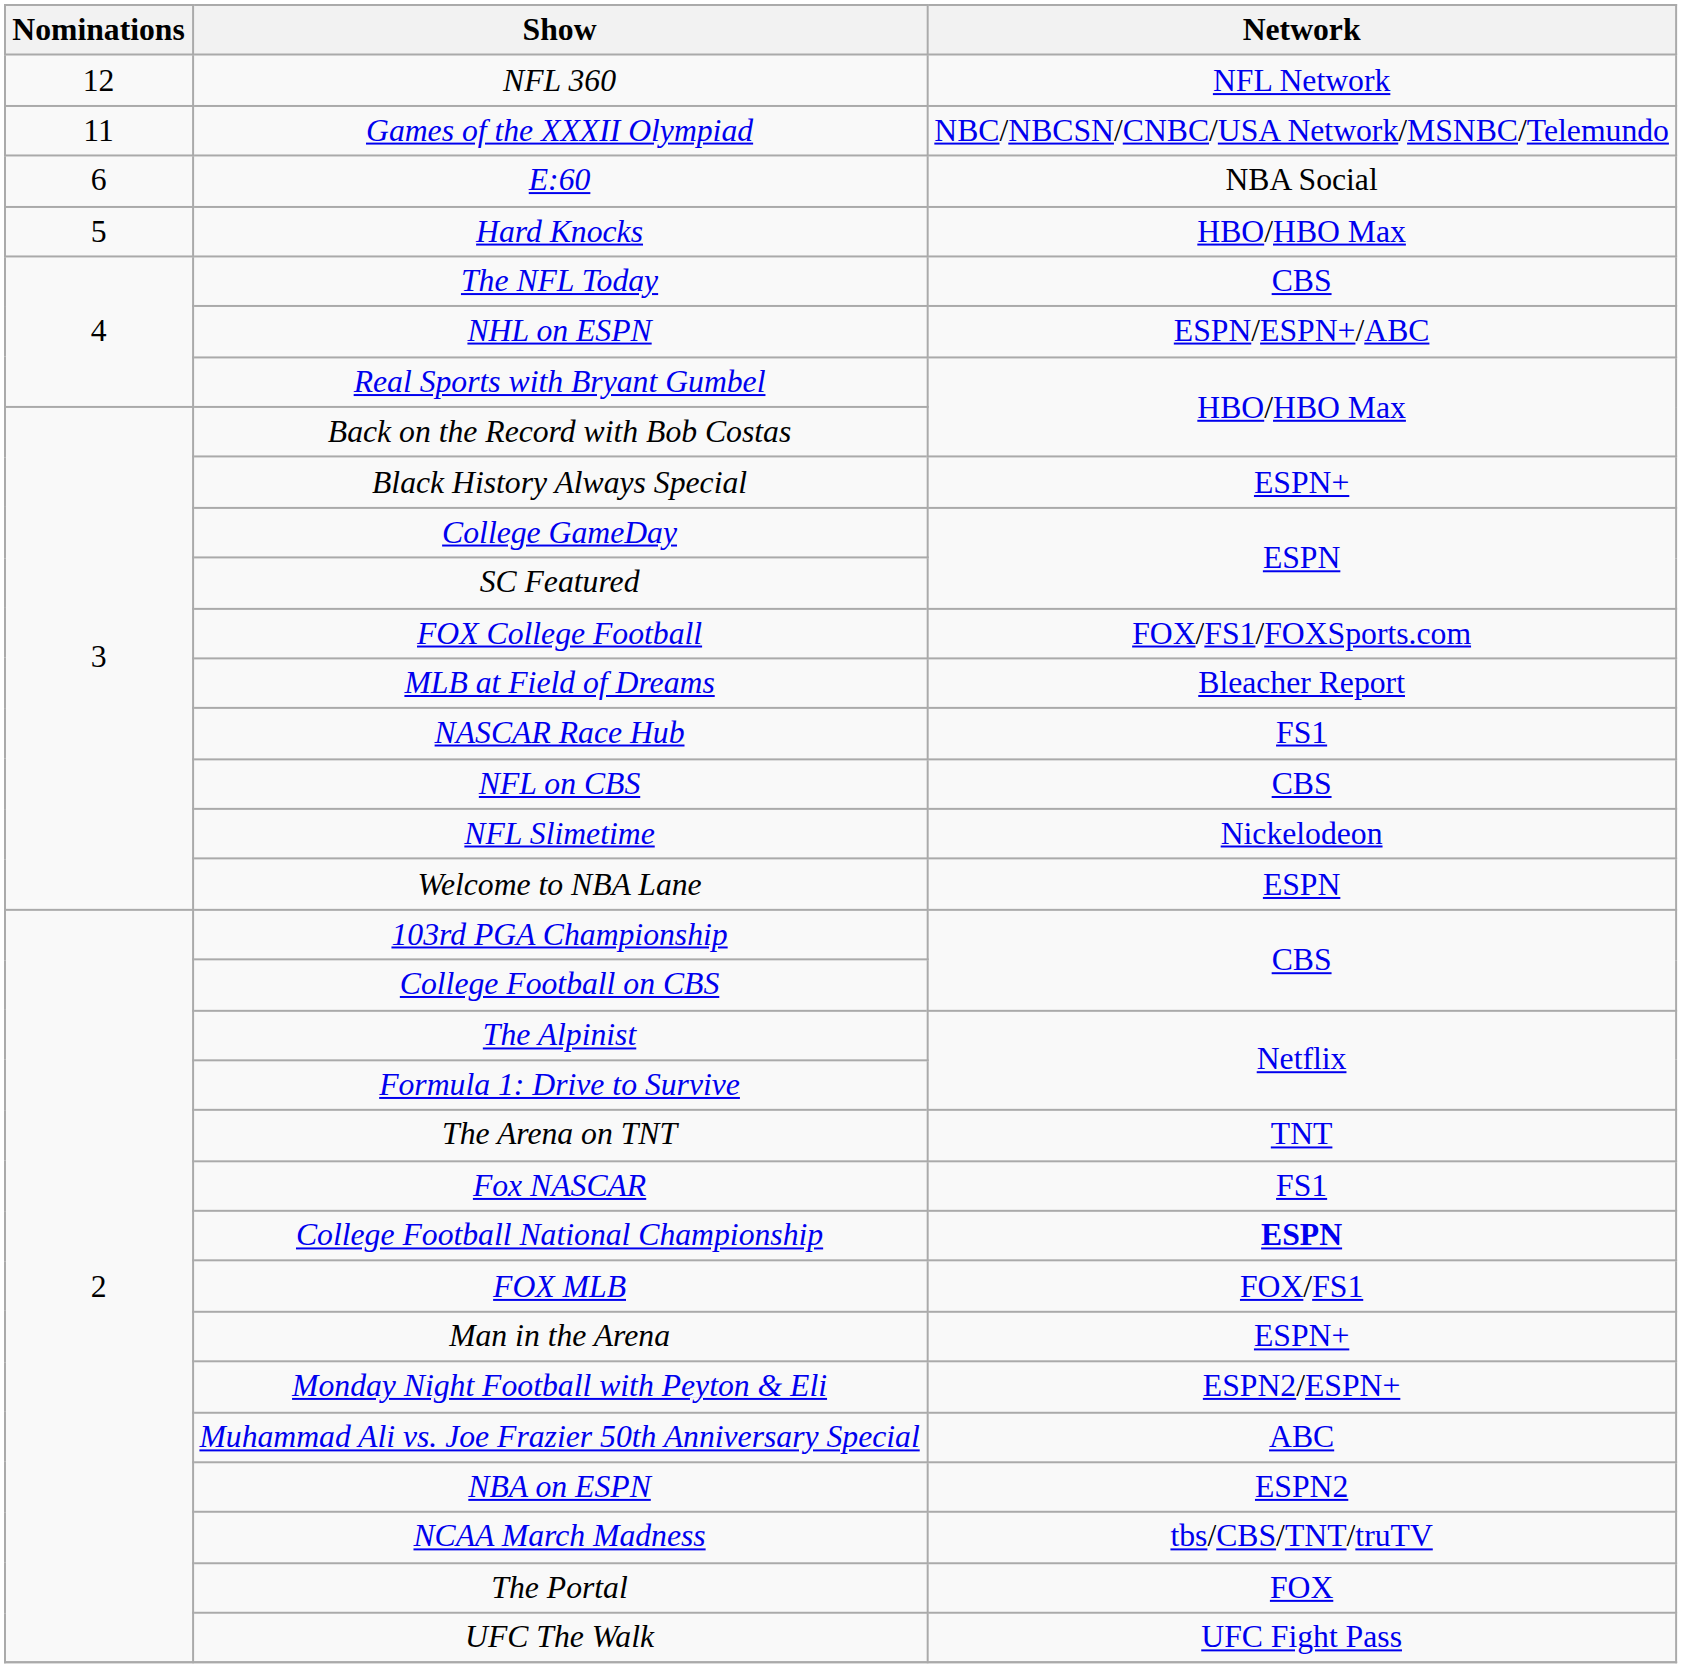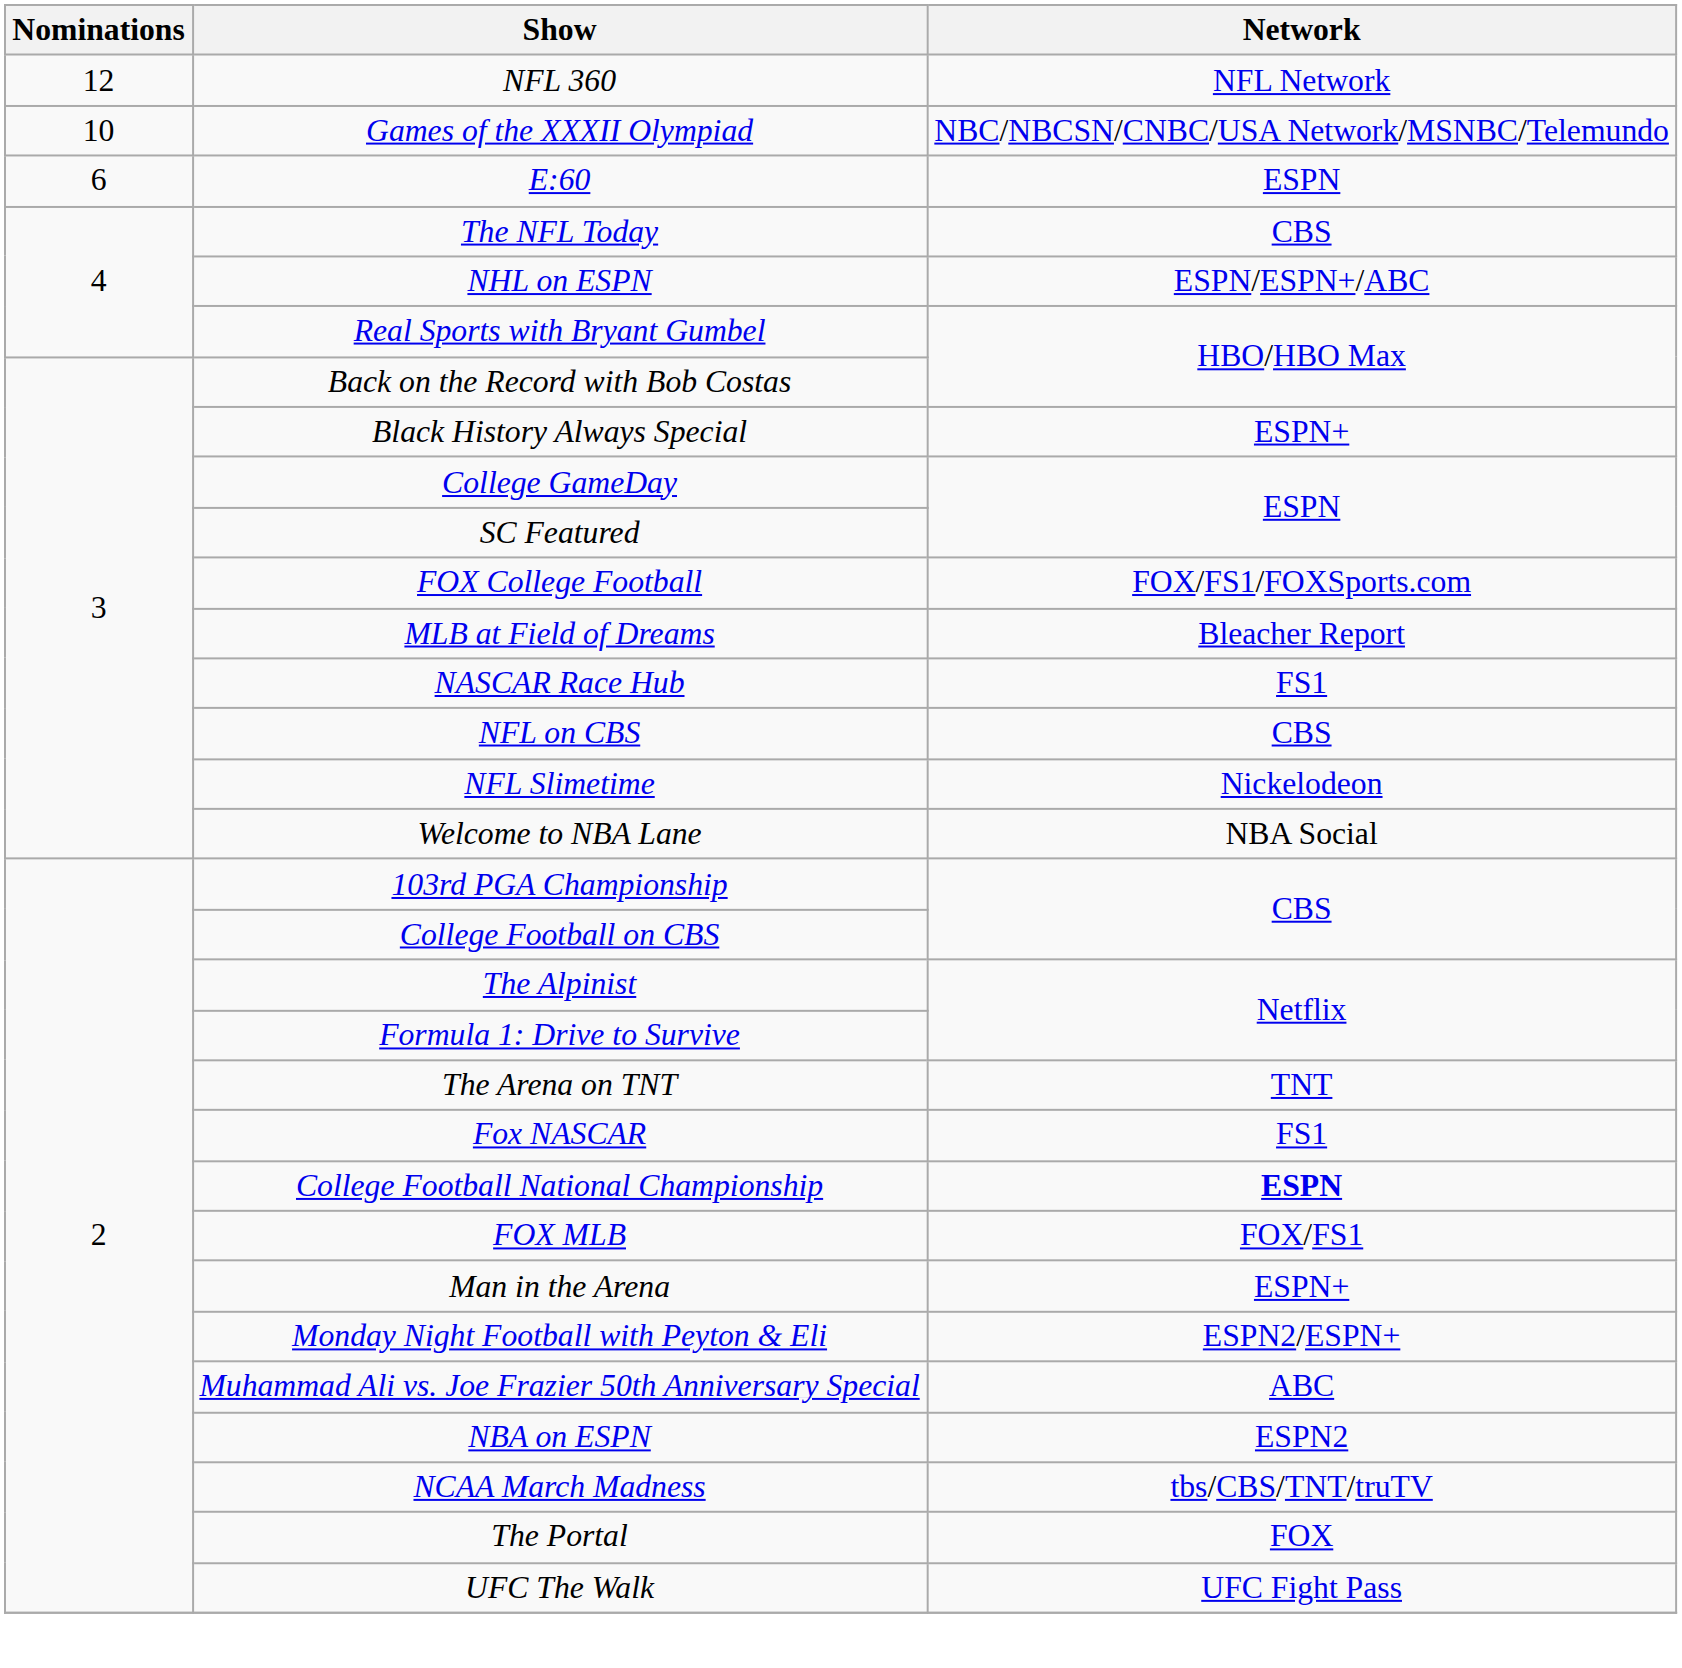 <table class="wikitable floatleft" style="text-align: center;">
 <tr>
 <th scope="col" style="width:55px;">Nominations</th>
 <th scope="col" style="text-align:center;">Show</th>
 <th scope="col" style="text-align:center;">Network</th>
 </tr>
 <tr>
 <td scope=row style="text-align:center">12</td>
 <td><em>NFL 360</em></td>
 <td><a href='#'>NFL Network</a></td>
 </tr>
 <tr>
-<td scope=row style="text-align:center">11</td>
+<td scope=row style="text-align:center">10</td>
 <td><em><a href='#'>Games of the XXXII Olympiad</a></em></td>
 <td><a href='#'>NBC</a>/<a href='#'>NBCSN</a>/<a href='#'>CNBC</a>/<a href='#'>USA Network</a>/<a href='#'>MSNBC</a>/<a href='#'>Telemundo</a></td>
 </tr>
 <tr>
 <td scope=row style="text-align:center">6</td>
 <td><em><a href='#'>E:60</a></em></td>
-<td>NBA Social</td>
-</tr>
-<tr>
-<td scope=row style="text-align:center">5</td>
-<td><em><a href='#'>Hard Knocks</a></em></td>
-<td><a href='#'>HBO</a>/<a href='#'>HBO Max</a></td>
+<td><a href='#'>ESPN</a></td>
 </tr>
 <tr>
 <td rowspan="3" scope=row style="text-align:center">4</td>
 <td><em><a href='#'>The NFL Today</a></em></td>
 <td><a href='#'>CBS</a></td>
 </tr>
 <tr>
 <td><em><a href='#'>NHL on ESPN</a></em></td>
 <td><a href='#'>ESPN</a>/<a href='#'>ESPN+</a>/<a href='#'>ABC</a></td>
 </tr>
 <tr>
 <td><em><a href='#'>Real Sports with Bryant Gumbel</a></em></td>
 <td rowspan="2"><a href='#'>HBO</a>/<a href='#'>HBO Max</a></td>
 </tr>
 <tr>
 <td rowspan="10" scope=row style="text-align:center">3</td>
 <td><em>Back on the Record with Bob Costas</em></td>
 </tr>
 <tr>
 <td><em>Black History Always Special</em></td>
 <td><a href='#'>ESPN+</a></td>
 </tr>
 <tr>
 <td><em><a href='#'>College GameDay</a></em></td>
 <td rowspan="2"><a href='#'>ESPN</a></td>
 </tr>
 <tr>
 <td><em>SC Featured</em></td>
 </tr>
 <tr>
 <td><em><a href='#'>FOX College Football</a></em></td>
 <td><a href='#'>FOX</a>/<a href='#'>FS1</a>/<a href='#'>FOXSports.com</a></td>
 </tr>
 <tr>
 <td><em><a href='#'>MLB at Field of Dreams</a></em></td>
 <td><a href='#'>Bleacher Report</a></td>
 </tr>
 <tr>
 <td><em><a href='#'>NASCAR Race Hub</a></em></td>
 <td><a href='#'>FS1</a></td>
 </tr>
 <tr>
 <td><em><a href='#'>NFL on CBS</a></em></td>
 <td><a href='#'>CBS</a></td>
 </tr>
 <tr>
 <td><em><a href='#'>NFL Slimetime</a></em></td>
 <td><a href='#'>Nickelodeon</a></td>
 </tr>
 <tr>
 <td><em>Welcome to NBA Lane</em></td>
-<td><a href='#'>ESPN</a></td>
+<td>NBA Social</td>
 </tr>
 <tr>
 <td rowspan="15" scope=row style="text-align:center">2</td>
 <td><em><a href='#'>103rd PGA Championship</a></em></td>
 <td rowspan="2"><a href='#'>CBS</a></td>
 </tr>
 <tr>
 <td><em><a href='#'>College Football on CBS</a></em></td>
 </tr>
 <tr>
 <td><em><a href='#'>The Alpinist</a></em></td>
 <td rowspan="2"><a href='#'>Netflix</a></td>
 </tr>
 <tr>
 <td><em><a href='#'>Formula 1: Drive to Survive</a></em></td>
 </tr>
 <tr>
 <td><em>The Arena on TNT</em></td>
 <td><a href='#'>TNT</a></td>
 </tr>
 <tr>
 <td><em><a href='#'>Fox NASCAR</a></em></td>
 <td><a href='#'>FS1</a></td>
 </tr>
 <tr>
 <td><em><a href='#'>College Football National Championship</a></em></td>
 <td><strong><a href='#'>ESPN</a></strong></td>
 </tr>
 <tr>
 <td><em><a href='#'>FOX MLB</a></em></td>
 <td><a href='#'>FOX</a>/<a href='#'>FS1</a></td>
 </tr>
 <tr>
 <td><em>Man in the Arena</em></td>
 <td><a href='#'>ESPN+</a></td>
 </tr>
 <tr>
 <td><em><a href='#'>Monday Night Football with Peyton & Eli</a></em></td>
 <td><a href='#'>ESPN2</a>/<a href='#'>ESPN+</a></td>
 </tr>
 <tr>
 <td><em><a href='#'>Muhammad Ali vs. Joe Frazier 50th Anniversary Special</a></em></td>
 <td><a href='#'>ABC</a></td>
 </tr>
 <tr>
 <td><em><a href='#'>NBA on ESPN</a></em></td>
 <td><a href='#'>ESPN2</a></td>
 </tr>
 <tr>
 <td><em><a href='#'>NCAA March Madness</a></em></td>
 <td><a href='#'>tbs</a>/<a href='#'>CBS</a>/<a href='#'>TNT</a>/<a href='#'>truTV</a></td>
 </tr>
 <tr>
 <td><em>The Portal</em></td>
 <td><a href='#'>FOX</a></td>
 </tr>
 <tr>
 <td><em>UFC The Walk</em></td>
 <td><a href='#'>UFC Fight Pass</a></td>
 </tr>
 <tr>
 </tr>
 </table>
